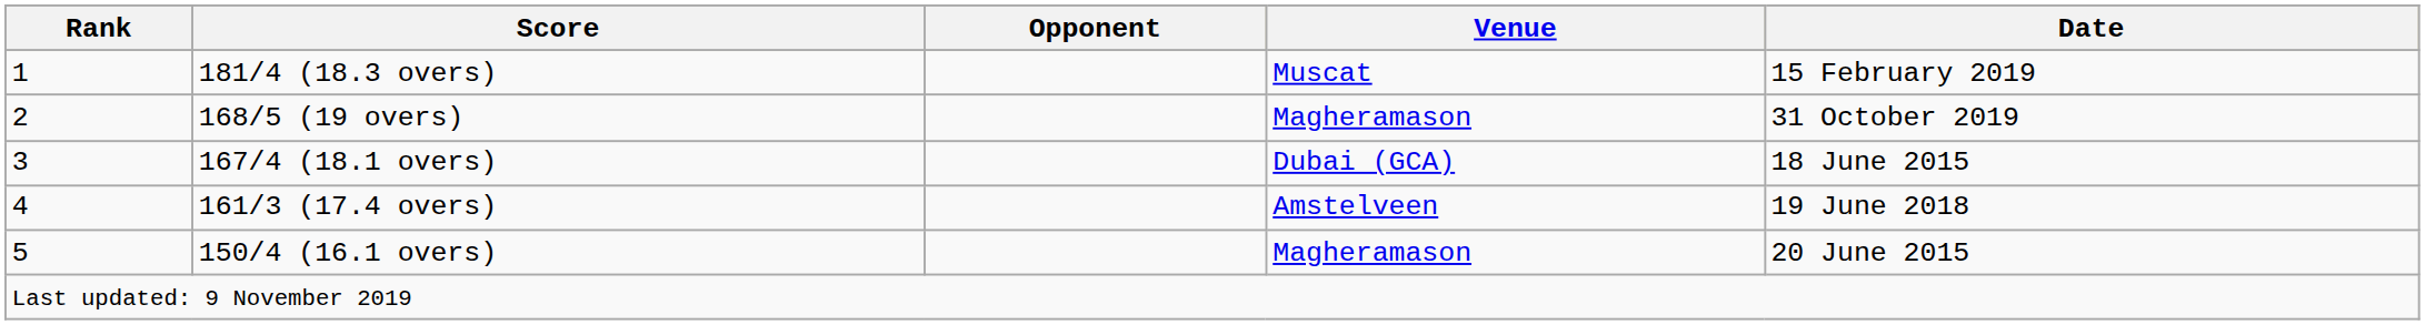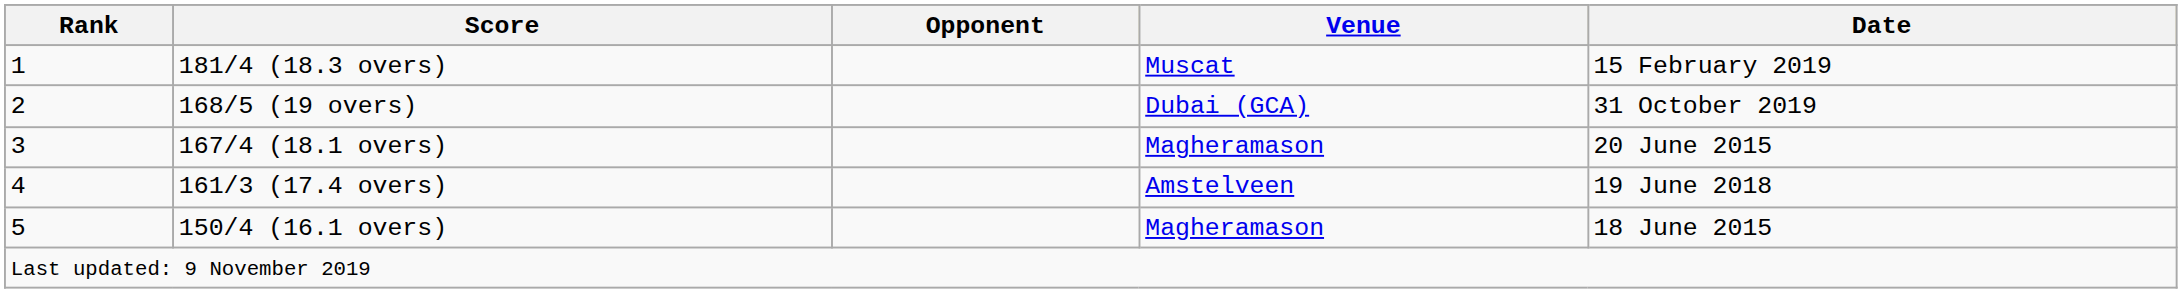 <table class="wikitable" style="width:90%;">
 <tr style="background:#bdb76b;">
 <th>Rank</th>
 <th>Score</th>
 <th>Opponent</th>
 <th><a href='#'>Venue</a></th>
 <th>Date</th>
 </tr>
 <tr>
 <td>1</td>
 <td>181/4 (18.3 overs)</td>
 <td></td>
 <td><a href='#'>Muscat</a></td>
 <td>15 February 2019</td>
 </tr>
 <tr>
 <td>2</td>
 <td>168/5 (19 overs)</td>
 <td></td>
-<td><a href='#'>Magheramason</a></td>
+<td><a href='#'>Dubai (GCA)</a></td>
 <td>31 October 2019</td>
 </tr>
 <tr>
 <td>3</td>
 <td>167/4 (18.1 overs)</td>
 <td></td>
-<td><a href='#'>Dubai (GCA)</a></td>
-<td>18 June 2015</td>
+<td><a href='#'>Magheramason</a></td>
+<td>20 June 2015</td>
 </tr>
 <tr>
 <td>4</td>
 <td>161/3 (17.4 overs)</td>
 <td></td>
 <td><a href='#'>Amstelveen</a></td>
 <td>19 June 2018</td>
 </tr>
 <tr>
 <td>5</td>
 <td>150/4 (16.1 overs)</td>
 <td></td>
 <td><a href='#'>Magheramason</a></td>
-<td>20 June 2015</td>
+<td>18 June 2015</td>
 </tr>
 <tr>
 <td colspan=6><small>Last updated: 9 November 2019</small></td>
 </tr>
 </table>
